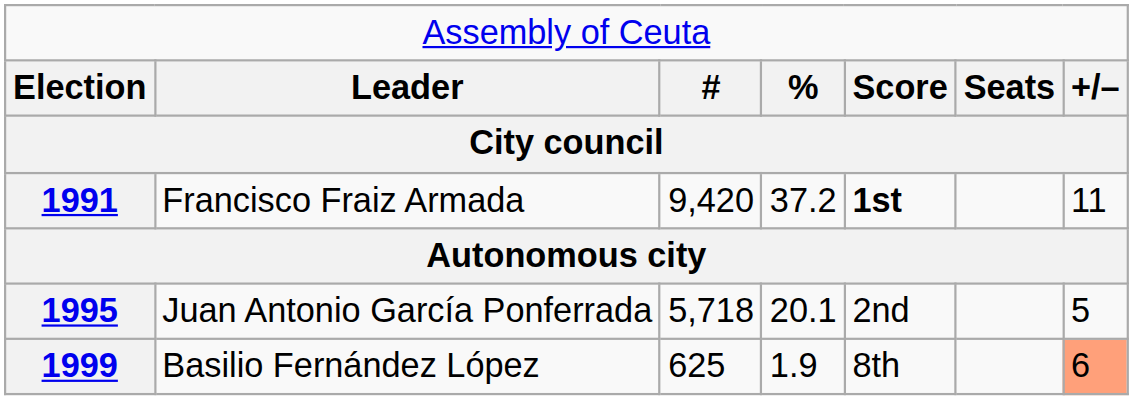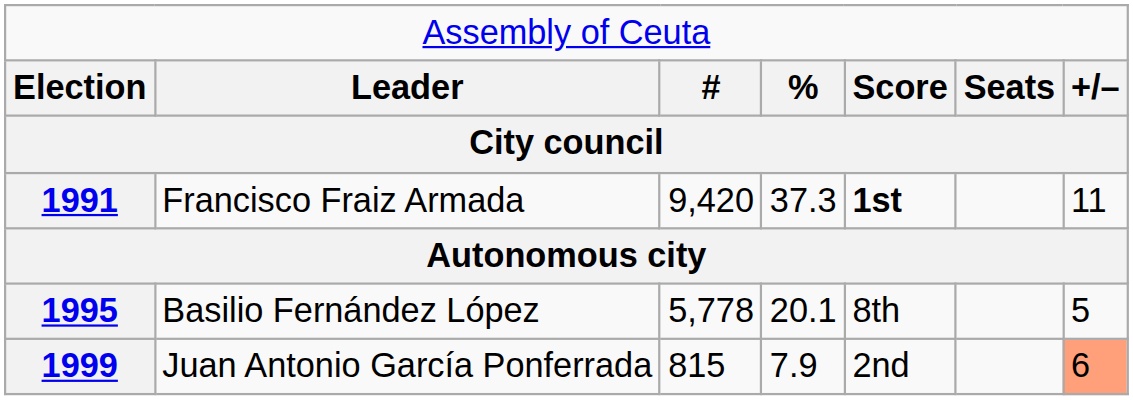 <table class="wikitable" style="font-size:97%; text-align:left;">
 <tr>
 <td colspan="10" align="center"><a href='#'>Assembly of Ceuta</a></td>
 </tr>
 <tr>
 <th>Election</th>
 <th>Leader</th>
 <th>#</th>
 <th>%</th>
 <th>Score</th>
 <th>Seats</th>
 <th>+/–</th>
 </tr>
 <tr>
 <th colspan="7">City council</th>
 </tr>
 <tr>
 <th><a href='#'>1991</a></th>
 <td>Francisco Fraiz Armada</td>
 <td>9,420</td>
-<td>37.2</td>
+<td>37.3</td>
 <td><strong>1st</strong></td>
 <td></td>
 <td>11</td>
 </tr>
 <tr>
 <th colspan="7">Autonomous city</th>
 </tr>
 <tr>
 <th><a href='#'>1995</a></th>
-<td>Juan Antonio García Ponferrada</td>
-<td>5,718</td>
+<td>Basilio Fernández López</td>
+<td>5,778</td>
 <td>20.1</td>
-<td>2nd</td>
+<td>8th</td>
 <td></td>
 <td>5</td>
 </tr>
 <tr>
 <th><a href='#'>1999</a></th>
-<td>Basilio Fernández López</td>
-<td>625</td>
-<td>1.9</td>
-<td>8th</td>
+<td>Juan Antonio García Ponferrada</td>
+<td>815</td>
+<td>7.9</td>
+<td>2nd</td>
 <td></td>
 <td style="background: lightsalmon;">6</td>
 </tr>
 </table>
